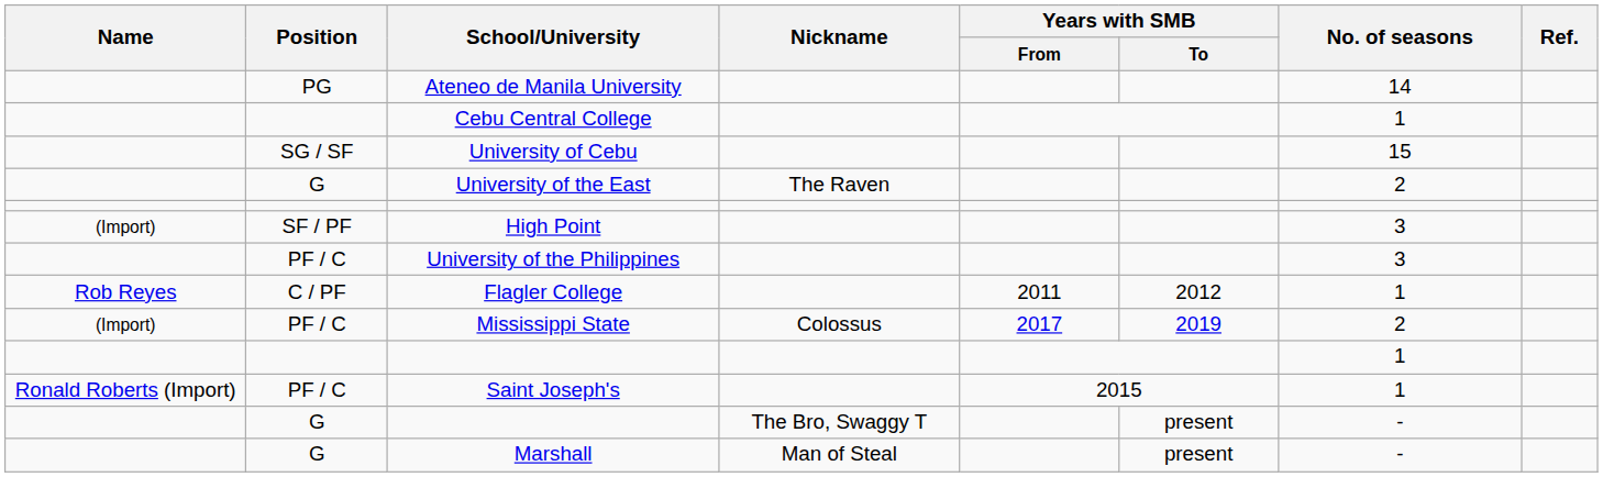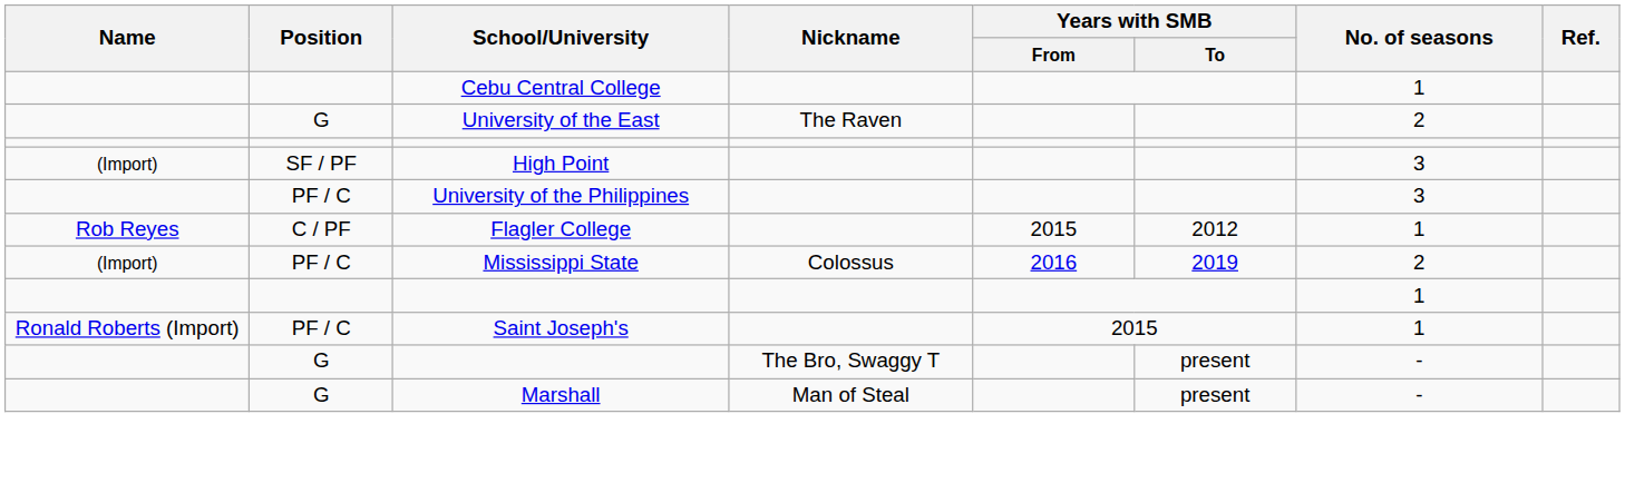 <table class="wikitable sortable" style="text-align:center" width="98%">
 <tr>
 <th style="width:180px;" rowspan="2">Name</th>
 <th rowspan="2">Position</th>
 <th style="width:250px;" rowspan="2">School/University</th>
 <th style="width:180px;" rowspan="2">Nickname</th>
 <th style="width:180px; text-align:center;" colspan="2">Years with SMB</th>
 <th rowspan="2">No. of seasons</th>
 <th rowspan="2"; class=unsortable>Ref.</th>
 </tr>
 <tr>
 <th style="width:10%; text-align:center;"><small>From</small></th>
 <th style="width:10%; text-align:center;"><small>To</small></th>
 </tr>
 <tr>
 <td></td>
-<td>PG</td>
-<td><a href='#'>Ateneo de Manila University</a></td>
-<td></td>
-<td></td>
-<td></td>
-<td>14</td>
-<td></td>
-</tr>
-<tr>
-<td></td>
 <td></td>
 <td><a href='#'>Cebu Central College</a></td>
 <td></td>
 <td colspan="2"></td>
 <td>1</td>
-<td></td>
-</tr>
-<tr>
-<td></td>
-<td>SG / SF</td>
-<td><a href='#'>University of Cebu</a></td>
-<td></td>
-<td></td>
-<td></td>
-<td>15</td>
 <td></td>
 </tr>
 <tr>
 <td></td>
 <td>G</td>
 <td><a href='#'>University of the East</a></td>
 <td>The Raven</td>
 <td></td>
 <td></td>
 <td>2</td>
 <td></td>
 </tr>
 <tr>
 <td></td>
 <td></td>
 <td></td>
 <td></td>
 <td></td>
 <td></td>
 <td></td>
 <td></td>
 </tr>
 <tr>
 <td> <small>(Import)</small></td>
 <td>SF / PF</td>
 <td><a href='#'>High Point</a></td>
 <td></td>
 <td></td>
 <td></td>
 <td>3</td>
 <td></td>
 </tr>
 <tr>
 <td></td>
 <td>PF / C</td>
 <td><a href='#'>University of the Philippines</a></td>
 <td></td>
 <td></td>
 <td></td>
 <td>3</td>
 <td></td>
 </tr>
 <tr>
 <td><a href='#'>Rob Reyes</a></td>
 <td>C / PF</td>
 <td><a href='#'>Flagler College</a></td>
 <td></td>
-<td>2011</td>
+<td>2015</td>
 <td>2012</td>
 <td>1</td>
 <td></td>
 </tr>
 <tr>
 <td> <small>(Import)</small></td>
 <td>PF / C</td>
 <td><a href='#'>Mississippi State</a></td>
 <td>Colossus</td>
-<td><a href='#'>2017</a></td>
+<td><a href='#'>2016</a></td>
 <td><a href='#'>2019</a></td>
 <td>2</td>
 <td></td>
 </tr>
 <tr>
 <td></td>
 <td></td>
 <td></td>
 <td></td>
 <td colspan="2"></td>
 <td>1</td>
 <td></td>
 </tr>
 <tr>
 <td><a href='#'>Ronald Roberts</a> (Import)</td>
 <td>PF / C</td>
 <td><a href='#'>Saint Joseph's</a></td>
 <td></td>
 <td colspan="2">2015</td>
 <td>1</td>
 <td></td>
 </tr>
 <tr>
 <td></td>
 <td>G</td>
 <td></td>
 <td>The Bro, Swaggy T</td>
 <td></td>
 <td>present</td>
 <td>-</td>
 <td></td>
 </tr>
 <tr>
 <td></td>
 <td>G</td>
 <td><a href='#'>Marshall</a></td>
 <td>Man of Steal</td>
 <td></td>
 <td>present</td>
 <td>-</td>
 <td></td>
 </tr>
 </table>
